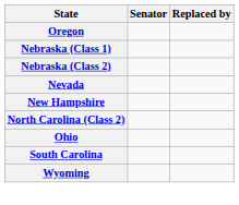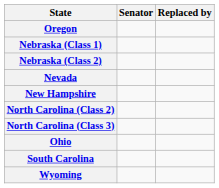 <table class="wikitable sortable plainrowheaders">
 <tr>
 <th scope="col">State</th>
 <th scope="col">Senator</th>
 <th scope="col">Replaced by</th>
 </tr>
 <tr>
 <th><a href='#'>Oregon</a></th>
 <td></td>
 <td></td>
 </tr>
 <tr>
 <th><a href='#'>Nebraska (Class 1)</a></th>
 <td></td>
 <td></td>
 </tr>
 <tr>
 <th><a href='#'>Nebraska (Class 2)</a></th>
 <td></td>
 <td></td>
 </tr>
 <tr>
 <th><a href='#'>Nevada</a></th>
 <td></td>
 <td></td>
 </tr>
 <tr>
 <th><a href='#'>New Hampshire</a></th>
 <td></td>
 <td></td>
 </tr>
 <tr>
 <th><a href='#'>North Carolina (Class 2)</a></th>
 <td></td>
 <td></td>
 </tr>
 <tr>
+<th><a href='#'>North Carolina (Class 3)</a></th>
+<td></td>
+<td></td>
+</tr>
+<tr>
 <th><a href='#'>Ohio</a></th>
 <td></td>
 <td></td>
 </tr>
 <tr>
 <th><a href='#'>South Carolina</a></th>
 <td></td>
 <td></td>
 </tr>
 <tr>
 <th><a href='#'>Wyoming</a></th>
 <td></td>
 <td></td>
 </tr>
 </table>
